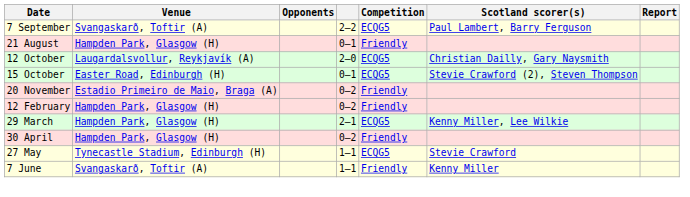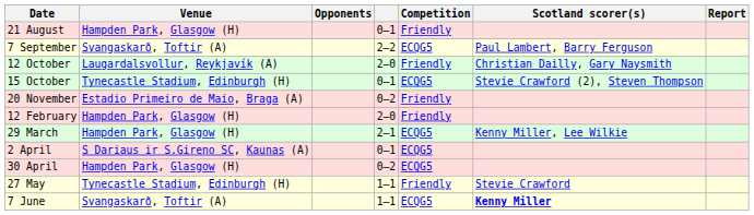 <table class="wikitable">
 <tr>
 <th>Date</th>
 <th>Venue</th>
 <th>Opponents</th>
 <th></th>
 <th>Competition</th>
 <th>Scotland scorer(s)</th>
 <th>Report</th>
 </tr>
+<tr bgcolor=#ffdddd>
+<td>21 August</td>
+<td><a href='#'>Hampden Park</a>, <a href='#'>Glasgow</a> (H)</td>
+<td></td>
+<td align=center>0–1</td>
+<td><a href='#'>Friendly</a></td>
+<td></td>
+<td></td>
+</tr>
 <tr bgcolor=#ffffdd>
 <td>7 September</td>
 <td><a href='#'>Svangaskarð</a>, <a href='#'>Toftir</a> (A)</td>
 <td></td>
 <td align=center>2–2</td>
 <td><a href='#'>ECQG5</a></td>
 <td><a href='#'>Paul Lambert</a>, <a href='#'>Barry Ferguson</a></td>
 <td></td>
 </tr>
-<tr bgcolor=#ffdddd>
-<td>21 August</td>
-<td><a href='#'>Hampden Park</a>, <a href='#'>Glasgow</a> (H)</td>
-<td></td>
-<td align=center>0–1</td>
-<td><a href='#'>Friendly</a></td>
-<td></td>
-<td></td>
-</tr>
 <tr bgcolor=#ddffdd>
 <td>12 October</td>
 <td><a href='#'>Laugardalsvollur</a>, <a href='#'>Reykjavík</a> (A)</td>
 <td></td>
 <td align=center>2–0</td>
-<td><a href='#'>ECQG5</a></td>
+<td><a href='#'>Friendly</a></td>
 <td><a href='#'>Christian Dailly</a>, <a href='#'>Gary Naysmith</a></td>
 <td></td>
 </tr>
 <tr bgcolor=#ddffdd>
 <td>15 October</td>
-<td><a href='#'>Easter Road</a>, <a href='#'>Edinburgh</a> (H)</td>
+<td><a href='#'>Tynecastle Stadium</a>, <a href='#'>Edinburgh</a> (H)</td>
 <td></td>
 <td align=center>0–1</td>
 <td><a href='#'>ECQG5</a></td>
 <td><a href='#'>Stevie Crawford</a> (2), <a href='#'>Steven Thompson</a></td>
 <td></td>
 </tr>
 <tr bgcolor=#ffdddd>
 <td>20 November</td>
 <td><a href='#'>Estadio Primeiro de Maio</a>, <a href='#'>Braga</a> (A)</td>
 <td></td>
 <td align=center>0–2</td>
 <td><a href='#'>Friendly</a></td>
 <td></td>
 <td></td>
 </tr>
 <tr bgcolor=#ffdddd>
 <td>12 February</td>
 <td><a href='#'>Hampden Park</a>, <a href='#'>Glasgow</a> (H)</td>
 <td></td>
-<td align=center>0–2</td>
+<td align=center>2–0</td>
 <td><a href='#'>Friendly</a></td>
 <td></td>
 <td></td>
 </tr>
 <tr bgcolor=#ddffdd>
 <td>29 March</td>
 <td><a href='#'>Hampden Park</a>, <a href='#'>Glasgow</a> (H)</td>
 <td></td>
 <td align=center>2–1</td>
 <td><a href='#'>ECQG5</a></td>
 <td><a href='#'>Kenny Miller</a>, <a href='#'>Lee Wilkie</a></td>
 <td></td>
 </tr>
 <tr bgcolor=#ffdddd>
+<td>2 April</td>
+<td><a href='#'>S Dariaus ir S.Gireno SC</a>, <a href='#'>Kaunas</a> (A)</td>
+<td></td>
+<td align=center>0–1</td>
+<td><a href='#'>ECQG5</a></td>
+<td></td>
+<td></td>
+</tr>
+<tr bgcolor=#ffdddd>
 <td>30 April</td>
 <td><a href='#'>Hampden Park</a>, <a href='#'>Glasgow</a> (H)</td>
 <td></td>
 <td align=center>0–2</td>
-<td><a href='#'>Friendly</a></td>
+<td><a href='#'>ECQG5</a></td>
 <td></td>
 <td></td>
 </tr>
 <tr bgcolor=#ffffdd>
 <td>27 May</td>
 <td><a href='#'>Tynecastle Stadium</a>, <a href='#'>Edinburgh</a> (H)</td>
 <td></td>
 <td align=center>1–1</td>
-<td><a href='#'>ECQG5</a></td>
+<td><a href='#'>Friendly</a></td>
 <td><a href='#'>Stevie Crawford</a></td>
 <td></td>
 </tr>
 <tr bgcolor=#ffffdd>
 <td>7 June</td>
 <td><a href='#'>Svangaskarð</a>, <a href='#'>Toftir</a> (A)</td>
 <td></td>
 <td align=center>1–1</td>
-<td><a href='#'>Friendly</a></td>
-<td><a href='#'>Kenny Miller</a></td>
+<td><a href='#'>ECQG5</a></td>
+<td><strong><a href='#'>Kenny Miller</a></strong></td>
 <td></td>
 </tr>
 </table>
